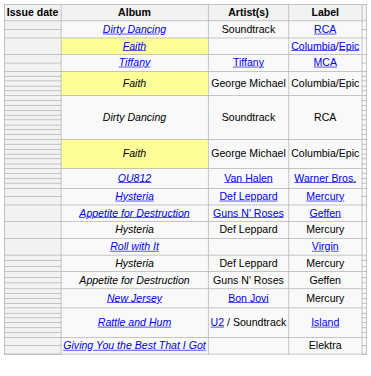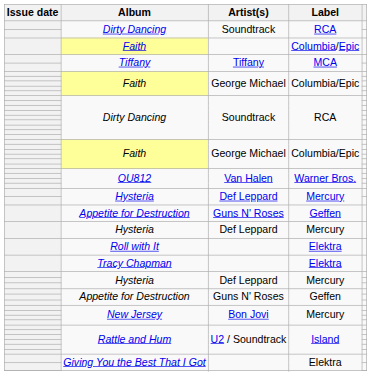 <table class="wikitable sortable plainrowheaders" style="text-align: center">
 <tr>
 <th scope=col>Issue date</th>
 <th scope=col>Album</th>
 <th scope=col>Artist(s)</th>
 <th scope=col>Label</th>
 <th scope=col class="unsortable"></th>
 </tr>
 <tr>
 <th scope="row"></th>
 <td style="text-align: center;" rowspan=2><em><a href='#'>Dirty Dancing</a></em></td>
 <td style="text-align: center;" rowspan=2>Soundtrack</td>
 <td style="text-align: center;" rowspan=2><a href='#'>RCA</a></td>
 <td></td>
 </tr>
 <tr>
 <th scope="row"></th>
 <td></td>
 </tr>
 <tr>
 <th scope="row"></th>
 <td bgcolor=#FFFF99 style="text-align: center;"><em><a href='#'>Faith</a></em> </td>
 <td style="text-align: center;"></td>
 <td style="text-align: center;"><a href='#'>Columbia</a>/<a href='#'>Epic</a></td>
 <td></td>
 </tr>
 <tr>
 <th scope="row"></th>
 <td style="text-align: center;" rowspan=2><em><a href='#'>Tiffany</a></em></td>
 <td style="text-align: center;" rowspan=2><a href='#'>Tiffany</a></td>
 <td style="text-align: center;" rowspan=2><a href='#'>MCA</a></td>
 <td></td>
 </tr>
 <tr>
 <th scope="row"></th>
 <td></td>
 </tr>
 <tr>
 <th scope="row"></th>
 <td bgcolor=#FFFF99 style="text-align: center;" rowspan=5><em>Faith</em> </td>
 <td style="text-align: center;" rowspan=5 data-sort-value="Michael, George">George Michael</td>
 <td style="text-align: center;" rowspan=5>Columbia/Epic</td>
 <td></td>
 </tr>
 <tr>
 <th scope="row"></th>
 <td></td>
 </tr>
 <tr>
 <th scope="row"></th>
 <td></td>
 </tr>
 <tr>
 <th scope="row"></th>
 <td></td>
 </tr>
 <tr>
 <th scope="row"></th>
 <td></td>
 </tr>
 <tr>
 <th scope="row"></th>
 <td style="text-align: center;" rowspan=9><em>Dirty Dancing</em></td>
 <td style="text-align: center;" rowspan=9>Soundtrack</td>
 <td style="text-align: center;" rowspan=9>RCA</td>
 <td></td>
 </tr>
 <tr>
 <th scope="row"></th>
 <td></td>
 </tr>
 <tr>
 <th scope="row"></th>
 <td></td>
 </tr>
 <tr>
 <th scope="row"></th>
 <td></td>
 </tr>
 <tr>
 <th scope="row"></th>
 <td></td>
 </tr>
 <tr>
 <th scope="row"></th>
 <td></td>
 </tr>
 <tr>
 <th scope="row"></th>
 <td></td>
 </tr>
 <tr>
 <th scope="row"></th>
 <td></td>
 </tr>
 <tr>
 <th scope="row"></th>
 <td></td>
 </tr>
 <tr>
 <th scope="row"></th>
 <td bgcolor=#FFFF99 style="text-align: center;" rowspan=6><em>Faith</em> </td>
 <td style="text-align: center;" rowspan=6 data-sort-value="Michael, George">George Michael</td>
 <td style="text-align: center;" rowspan=6>Columbia/Epic</td>
 <td></td>
 </tr>
 <tr>
 <th scope="row"></th>
 <td></td>
 </tr>
 <tr>
 <th scope="row"></th>
 <td></td>
 </tr>
 <tr>
 <th scope="row"></th>
 <td></td>
 </tr>
 <tr>
 <th scope="row"></th>
 <td></td>
 </tr>
 <tr>
 <th scope="row"></th>
 <td></td>
 </tr>
 <tr>
 <th scope="row"></th>
 <td style="text-align: center;" rowspan=4><em><a href='#'>OU812</a></em></td>
 <td style="text-align: center;" rowspan=4><a href='#'>Van Halen</a></td>
 <td style="text-align: center;" rowspan=4><a href='#'>Warner Bros.</a></td>
 <td></td>
 </tr>
 <tr>
 <th scope="row"></th>
 <td></td>
 </tr>
 <tr>
 <th scope="row"></th>
 <td></td>
 </tr>
 <tr>
 <th scope="row"></th>
 <td></td>
 </tr>
 <tr>
 <th scope="row"></th>
 <td style="text-align: center;" rowspan=2><em><a href='#'>Hysteria</a></em></td>
 <td style="text-align: center;" rowspan=2><a href='#'>Def Leppard</a></td>
 <td style="text-align: center;" rowspan=2><a href='#'>Mercury</a></td>
 <td></td>
 </tr>
 <tr>
 <th scope="row"></th>
 <td></td>
 </tr>
 <tr>
 <th scope="row"></th>
 <td style="text-align: center;"><em><a href='#'>Appetite for Destruction</a></em></td>
 <td style="text-align: center;"><a href='#'>Guns N' Roses</a></td>
 <td style="text-align: center;"><a href='#'>Geffen</a></td>
 <td></td>
 </tr>
 <tr>
 <th scope="row"></th>
 <td style="text-align: center;"><em>Hysteria</em></td>
 <td style="text-align: center;">Def Leppard</td>
 <td style="text-align: center;">Mercury</td>
 <td></td>
 </tr>
 <tr>
 <th scope="row"></th>
 <td style="text-align: center;"><em><a href='#'>Roll with It</a></em></td>
 <td style="text-align: center;"></td>
-<td style="text-align: center;"><a href='#'>Virgin</a></td>
+<td style="text-align: center;"><a href='#'>Elektra</a></td>
+<td></td>
+</tr>
+<tr>
+<th scope="row"></th>
+<td style="text-align: center;"><em><a href='#'>Tracy Chapman</a></em></td>
+<td style="text-align: center;"></td>
+<td style="text-align: center;"><a href='#'>Elektra</a></td>
 <td></td>
 </tr>
 <tr>
 <th scope="row"></th>
 <td style="text-align: center;" rowspan=3><em>Hysteria</em></td>
 <td style="text-align: center;" rowspan=3>Def Leppard</td>
 <td style="text-align: center;" rowspan=3>Mercury</td>
 <td></td>
 </tr>
 <tr>
 <th scope="row"></th>
 <td></td>
 </tr>
 <tr>
 <th scope="row"></th>
 <td></td>
 </tr>
 <tr>
 <th scope="row"></th>
 <td style="text-align: center;" rowspan=3><em>Appetite for Destruction</em></td>
 <td style="text-align: center;" rowspan=3>Guns N' Roses</td>
 <td style="text-align: center;" rowspan=3>Geffen</td>
 <td></td>
 </tr>
 <tr>
 <th scope="row"></th>
 <td></td>
 </tr>
 <tr>
 <th scope="row"></th>
 <td></td>
 </tr>
 <tr>
 <th scope="row"></th>
 <td style="text-align: center;" rowspan=4><em><a href='#'>New Jersey</a></em></td>
 <td style="text-align: center;" rowspan=4><a href='#'>Bon Jovi</a></td>
 <td style="text-align: center;" rowspan=4>Mercury</td>
 <td></td>
 </tr>
 <tr>
 <th scope="row"></th>
 <td></td>
 </tr>
 <tr>
 <th scope="row"></th>
 <td></td>
 </tr>
 <tr>
 <th scope="row"></th>
 <td></td>
 </tr>
 <tr>
 <th scope="row"></th>
 <td style="text-align: center;" rowspan=6><em><a href='#'>Rattle and Hum</a></em></td>
 <td style="text-align: center;" rowspan=6><a href='#'>U2</a> / Soundtrack</td>
 <td style="text-align: center;" rowspan=6><a href='#'>Island</a></td>
 <td></td>
 </tr>
 <tr>
 <th scope="row"></th>
 <td></td>
 </tr>
 <tr>
 <th scope="row"></th>
 <td></td>
 </tr>
 <tr>
 <th scope="row"></th>
 <td></td>
 </tr>
 <tr>
 <th scope="row"></th>
 <td></td>
 </tr>
 <tr>
 <th scope="row"></th>
 <td></td>
 </tr>
 <tr>
 <th scope="row"></th>
 <td style="text-align: center;" rowspan=6><em><a href='#'>Giving You the Best That I Got</a></em></td>
 <td style="text-align: center;" rowspan=6></td>
 <td style="text-align: center;" rowspan=6>Elektra</td>
 <td></td>
 </tr>
 <tr>
 <th scope="row"></th>
 <td></td>
 </tr>
 <tr>
 </tr>
 </table>
